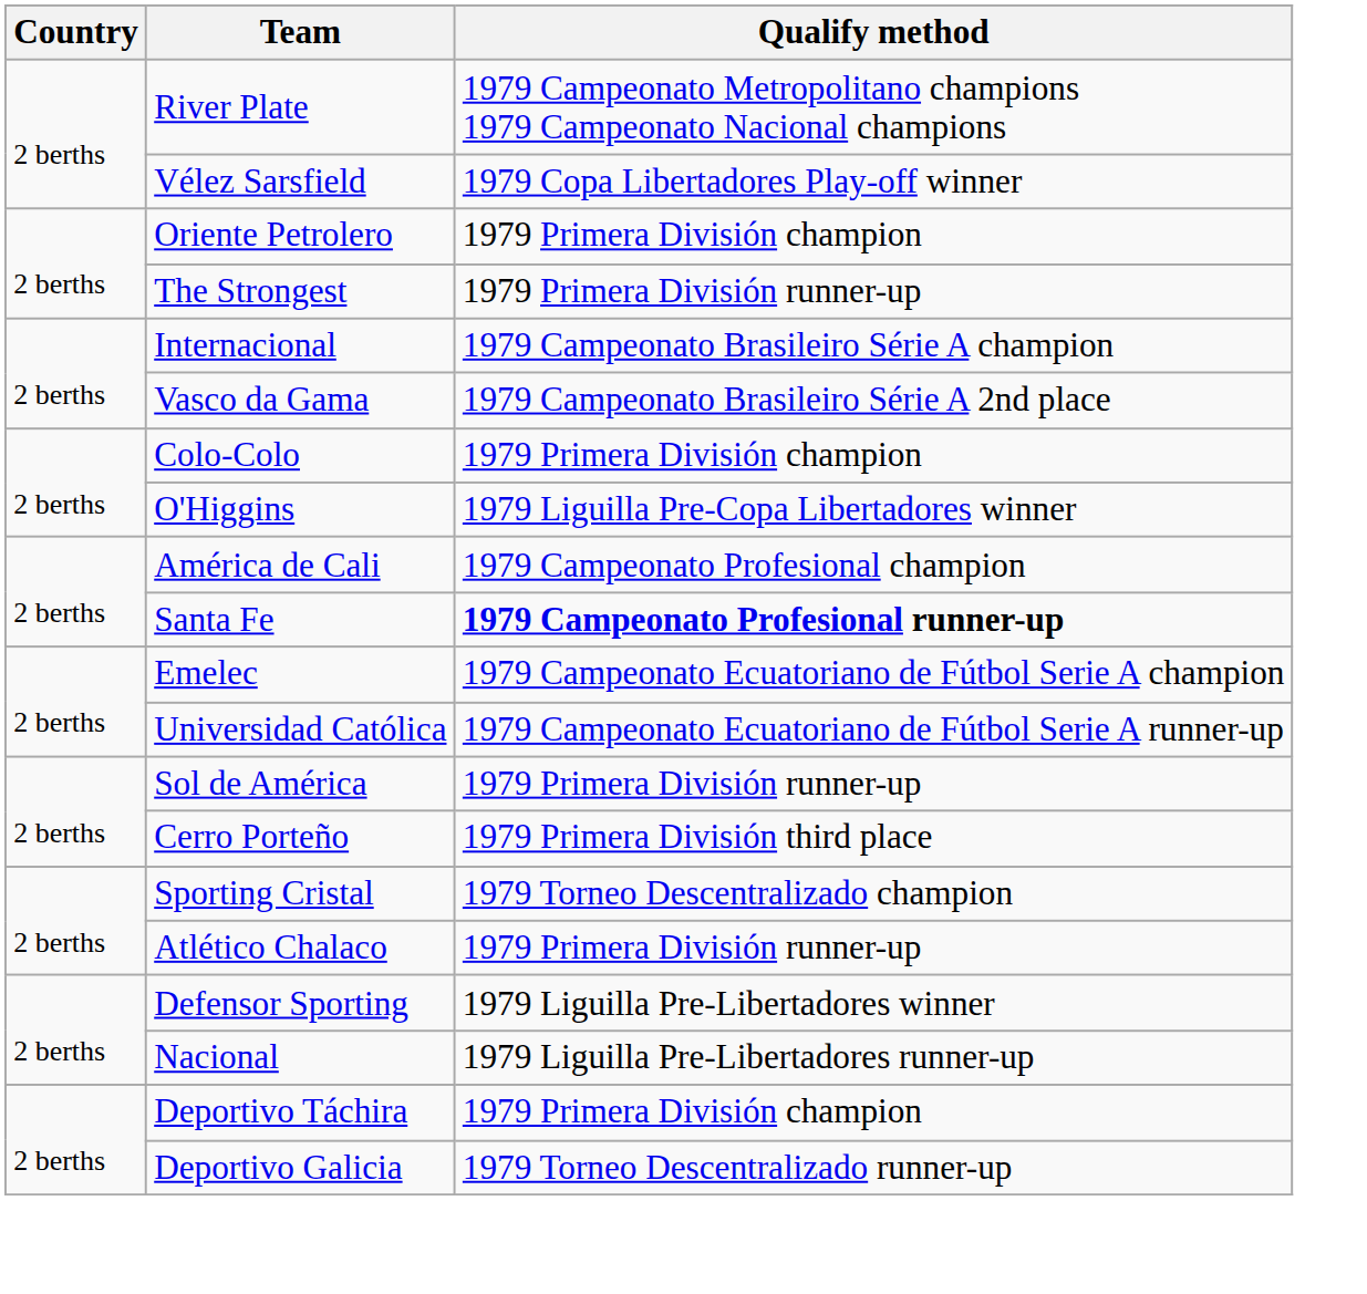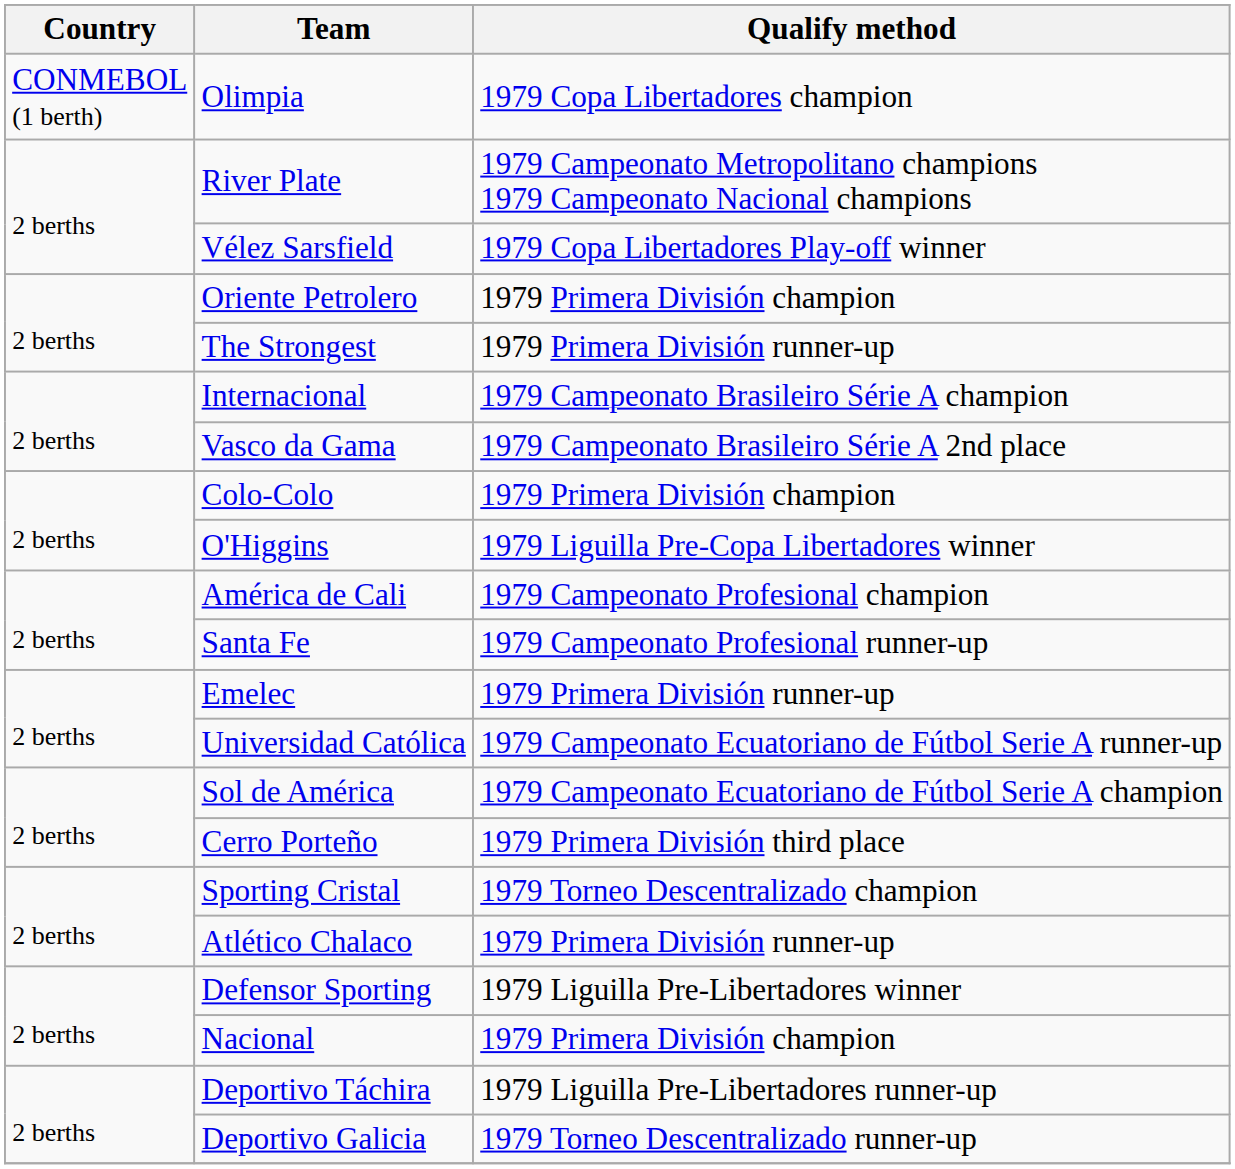 <table class="wikitable">
 <tr>
 <th>Country</th>
 <th>Team</th>
 <th>Qualify method</th>
+</tr>
+<tr>
+<td><a href='#'>CONMEBOL</a><br><small>(1 berth)</small></td>
+<td><a href='#'>Olimpia</a></td>
+<td><a href='#'>1979 Copa Libertadores</a> champion</td>
 </tr>
 <tr>
 <td rowspan="2"><br><small>2 berths</small></td>
 <td><a href='#'>River Plate</a></td>
 <td><a href='#'>1979 Campeonato Metropolitano</a> champions<br><a href='#'>1979 Campeonato Nacional</a> champions</td>
 </tr>
 <tr>
 <td><a href='#'>Vélez Sarsfield</a></td>
 <td><a href='#'>1979 Copa Libertadores Play-off</a> winner</td>
 </tr>
 <tr>
 <td rowspan="2"><br><small>2 berths</small></td>
 <td><a href='#'>Oriente Petrolero</a></td>
 <td>1979 <a href='#'>Primera División</a> champion</td>
 </tr>
 <tr>
 <td><a href='#'>The Strongest</a></td>
 <td>1979 <a href='#'>Primera División</a> runner-up</td>
 </tr>
 <tr>
 <td rowspan="2"><br><small>2 berths</small></td>
 <td><a href='#'>Internacional</a></td>
 <td><a href='#'>1979 Campeonato Brasileiro Série A</a> champion</td>
 </tr>
 <tr>
 <td><a href='#'>Vasco da Gama</a></td>
 <td><a href='#'>1979 Campeonato Brasileiro Série A</a> 2nd place</td>
 </tr>
 <tr>
 <td rowspan="2"><br><small>2 berths</small></td>
 <td><a href='#'>Colo-Colo</a></td>
 <td><a href='#'>1979 Primera División</a> champion</td>
 </tr>
 <tr>
 <td><a href='#'>O'Higgins</a></td>
 <td><a href='#'>1979 Liguilla Pre-Copa Libertadores</a> winner</td>
 </tr>
 <tr>
 <td rowspan="2"><br><small>2 berths</small></td>
 <td><a href='#'>América de Cali</a></td>
 <td><a href='#'>1979 Campeonato Profesional</a> champion</td>
 </tr>
 <tr>
 <td><a href='#'>Santa Fe</a></td>
-<td><strong><a href='#'>1979 Campeonato Profesional</a> runner-up</strong></td>
+<td><a href='#'>1979 Campeonato Profesional</a> runner-up</td>
 </tr>
 <tr>
 <td rowspan="2"><br><small>2 berths</small></td>
 <td><a href='#'>Emelec</a></td>
-<td><a href='#'>1979 Campeonato Ecuatoriano de Fútbol Serie A</a> champion</td>
+<td><a href='#'>1979 Primera División</a> runner-up</td>
 </tr>
 <tr>
 <td><a href='#'>Universidad Católica</a></td>
 <td><a href='#'>1979 Campeonato Ecuatoriano de Fútbol Serie A</a> runner-up</td>
 </tr>
 <tr>
 <td rowspan="2"><br><small>2 berths</small></td>
 <td><a href='#'>Sol de América</a></td>
-<td><a href='#'>1979 Primera División</a> runner-up</td>
+<td><a href='#'>1979 Campeonato Ecuatoriano de Fútbol Serie A</a> champion</td>
 </tr>
 <tr>
 <td><a href='#'>Cerro Porteño</a></td>
 <td><a href='#'>1979 Primera División</a> third place</td>
 </tr>
 <tr>
 <td rowspan="2"><br><small>2 berths</small></td>
 <td><a href='#'>Sporting Cristal</a></td>
 <td><a href='#'>1979 Torneo Descentralizado</a> champion</td>
 </tr>
 <tr>
 <td><a href='#'>Atlético Chalaco</a></td>
 <td><a href='#'>1979 Primera División</a> runner-up</td>
 </tr>
 <tr>
 <td rowspan="2"><br><small>2 berths</small></td>
 <td><a href='#'>Defensor Sporting</a></td>
 <td>1979 Liguilla Pre-Libertadores winner</td>
 </tr>
 <tr>
 <td><a href='#'>Nacional</a></td>
-<td>1979 Liguilla Pre-Libertadores runner-up</td>
+<td><a href='#'>1979 Primera División</a> champion</td>
 </tr>
 <tr>
 <td rowspan="2"><br><small>2 berths</small></td>
 <td><a href='#'>Deportivo Táchira</a></td>
-<td><a href='#'>1979 Primera División</a> champion</td>
+<td>1979 Liguilla Pre-Libertadores runner-up</td>
 </tr>
 <tr>
 <td><a href='#'>Deportivo Galicia</a></td>
 <td><a href='#'>1979 Torneo Descentralizado</a> runner-up</td>
 </tr>
 <tr>
 </tr>
 </table>
